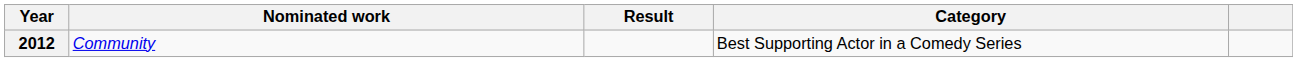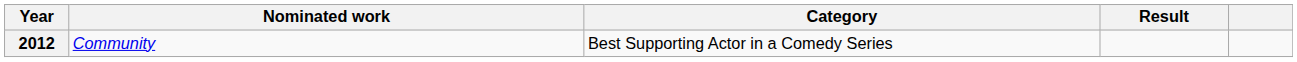 <table class="wikitable plainrowheaders" style="width:100%;">
 <tr>
 <th scope="col" style="width:5%;">Year</th>
 <th scope="col" style="width:40%;">Nominated work</th>
+<th scope="col" style="width:40%;">Category</th>
 <th scope="col" style="width:10%;">Result</th>
-<th scope="col" style="width:40%;">Category</th>
 <th scope="col" style="width:5%;"></th>
 </tr>
 <tr>
 <th scope="row" style="text-align:center;">2012</th>
 <td><em><a href='#'>Community</a></em></td>
+<td>Best Supporting Actor in a Comedy Series</td>
 <td></td>
-<td>Best Supporting Actor in a Comedy Series</td>
 <td style="text-align:center;"></td>
 </tr>
 </table>
